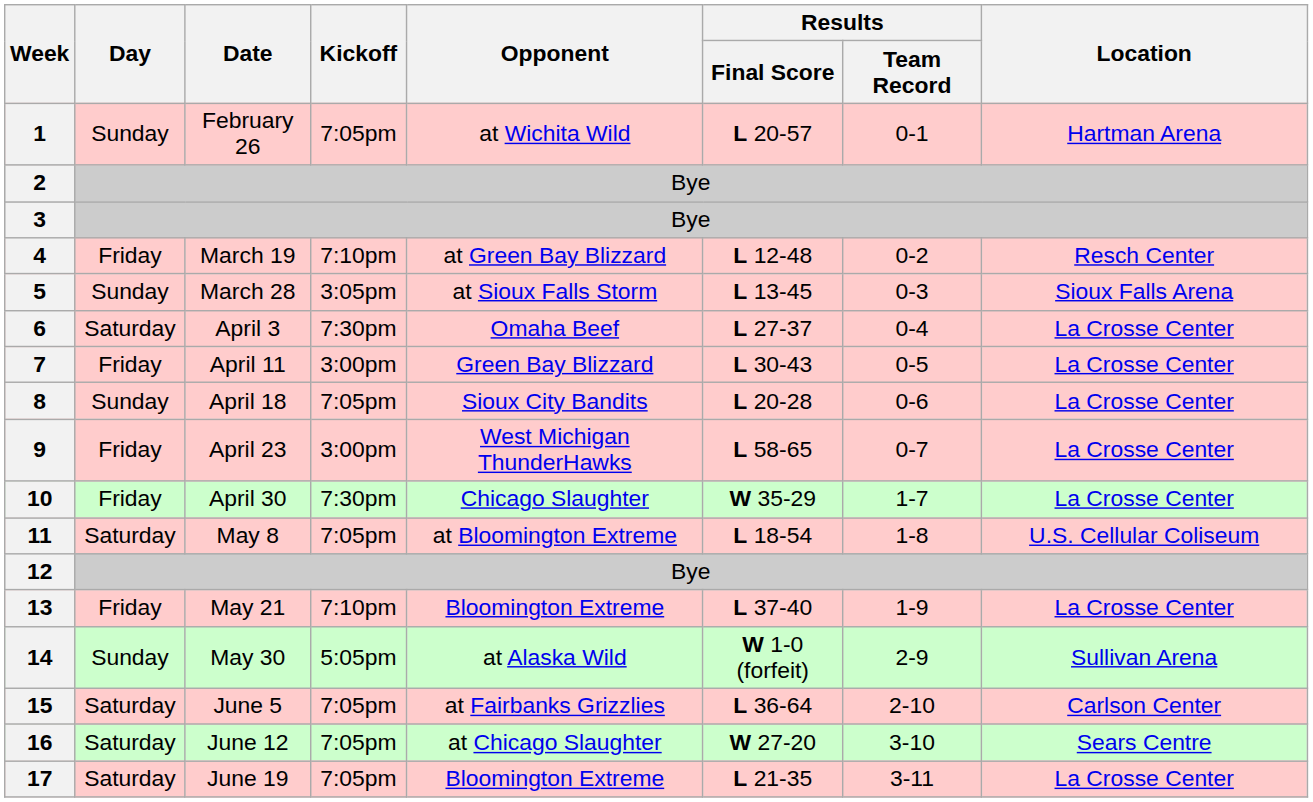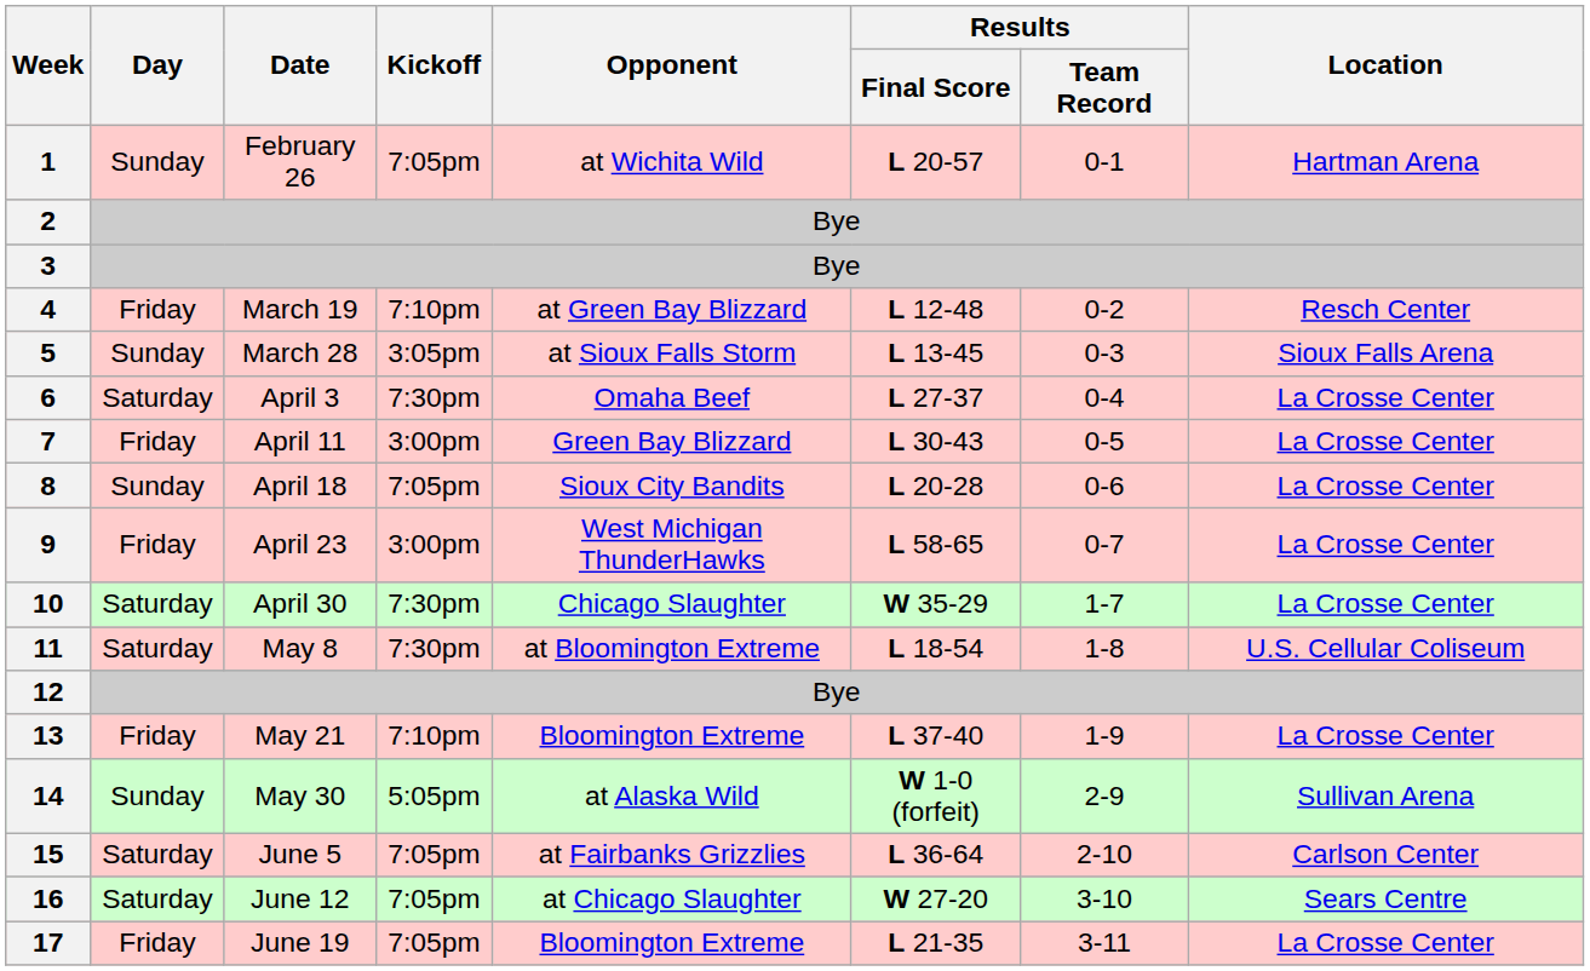 <table class="wikitable">
 <tr>
 <th rowspan="2" width="40">Week</th>
 <th rowspan="2" width="70">Day</th>
 <th rowspan="2" width="80">Date</th>
 <th rowspan="2" width="60">Kickoff</th>
 <th rowspan="2" width="200">Opponent</th>
 <th colspan="2" width="180">Results</th>
 <th rowspan="2" width="220">Location</th>
 </tr>
 <tr>
 <th width="90">Final Score</th>
 <th width="90">Team Record</th>
 </tr>
 <tr align="center" bgcolor="#FFCCCC">
 <th>1</th>
 <td align="center">Sunday</td>
 <td align="center">February 26</td>
 <td align="center">7:05pm</td>
 <td align="center">at <a href='#'>Wichita Wild</a></td>
 <td align="center"><strong>L</strong> 20-57</td>
 <td align="center">0-1</td>
 <td align="center"><a href='#'>Hartman Arena</a></td>
 </tr>
 <tr style="background: #CCCCCC;">
 <th>2</th>
 <td colSpan=7 align="center">Bye</td>
 </tr>
 <tr style="background: #CCCCCC;">
 <th>3</th>
 <td colSpan=7 align="center">Bye</td>
 </tr>
 <tr align="center" bgcolor="#FFCCCC">
 <th>4</th>
 <td align="center">Friday</td>
 <td align="center">March 19</td>
 <td align="center">7:10pm</td>
 <td align="center">at <a href='#'>Green Bay Blizzard</a></td>
 <td align="center"><strong>L</strong> 12-48</td>
 <td align="center">0-2</td>
 <td align="center"><a href='#'>Resch Center</a></td>
 </tr>
 <tr align="center" bgcolor="#FFCCCC">
 <th>5</th>
 <td align="center">Sunday</td>
 <td align="center">March 28</td>
 <td align="center">3:05pm</td>
 <td align="center">at <a href='#'>Sioux Falls Storm</a></td>
 <td align="center"><strong>L</strong> 13-45</td>
 <td align="center">0-3</td>
 <td align="center"><a href='#'>Sioux Falls Arena</a></td>
 </tr>
 <tr align="center" bgcolor="#FFCCCC">
 <th>6</th>
 <td align="center">Saturday</td>
 <td align="center">April 3</td>
 <td align="center">7:30pm</td>
 <td align="center"><a href='#'>Omaha Beef</a></td>
 <td align="center"><strong>L</strong> 27-37</td>
 <td align="center">0-4</td>
 <td align="center"><a href='#'>La Crosse Center</a></td>
 </tr>
 <tr align="center" bgcolor="#FFCCCC">
 <th>7</th>
 <td align="center">Friday</td>
 <td align="center">April 11</td>
 <td align="center">3:00pm</td>
 <td align="center"><a href='#'>Green Bay Blizzard</a></td>
 <td align="center"><strong>L</strong> 30-43</td>
 <td align="center">0-5</td>
 <td align="center"><a href='#'>La Crosse Center</a></td>
 </tr>
 <tr align="center" bgcolor="#FFCCCC">
 <th>8</th>
 <td align="center">Sunday</td>
 <td align="center">April 18</td>
 <td align="center">7:05pm</td>
 <td align="center"><a href='#'>Sioux City Bandits</a></td>
 <td align="center"><strong>L</strong> 20-28</td>
 <td align="center">0-6</td>
 <td align="center"><a href='#'>La Crosse Center</a></td>
 </tr>
 <tr align="center" bgcolor="#FFCCCC">
 <th>9</th>
 <td align="center">Friday</td>
 <td align="center">April 23</td>
 <td align="center">3:00pm</td>
 <td align="center"><a href='#'>West Michigan ThunderHawks</a></td>
 <td align="center"><strong>L</strong> 58-65</td>
 <td align="center">0-7</td>
 <td align="center"><a href='#'>La Crosse Center</a></td>
 </tr>
 <tr align="center" bgcolor="#CCFFCC">
 <th>10</th>
-<td align="center">Friday</td>
+<td align="center">Saturday</td>
 <td align="center">April 30</td>
 <td align="center">7:30pm</td>
 <td align="center"><a href='#'>Chicago Slaughter</a></td>
 <td align="center"><strong>W</strong> 35-29</td>
 <td align="center">1-7</td>
 <td align="center"><a href='#'>La Crosse Center</a></td>
 </tr>
 <tr align="center" bgcolor="#FFCCCC">
 <th>11</th>
 <td align="center">Saturday</td>
 <td align="center">May 8</td>
-<td align="center">7:05pm</td>
+<td align="center">7:30pm</td>
 <td align="center">at <a href='#'>Bloomington Extreme</a></td>
 <td align="center"><strong>L</strong> 18-54</td>
 <td align="center">1-8</td>
 <td align="center"><a href='#'>U.S. Cellular Coliseum</a></td>
 </tr>
 <tr style="background: #CCCCCC;">
 <th>12</th>
 <td colSpan=7 align="center">Bye</td>
 </tr>
 <tr align="center" bgcolor="#FFCCCC">
 <th>13</th>
 <td align="center">Friday</td>
 <td align="center">May 21</td>
 <td align="center">7:10pm</td>
 <td align="center"><a href='#'>Bloomington Extreme</a></td>
 <td align="center"><strong>L</strong> 37-40</td>
 <td align="center">1-9</td>
 <td align="center"><a href='#'>La Crosse Center</a></td>
 </tr>
 <tr align="center" bgcolor="#CCFFCC">
 <th>14</th>
 <td align="center">Sunday</td>
 <td align="center">May 30</td>
 <td align="center">5:05pm</td>
 <td align="center">at <a href='#'>Alaska Wild</a></td>
 <td align="center"><strong>W</strong> 1-0 (forfeit)</td>
 <td align="center">2-9</td>
 <td align="center"><a href='#'>Sullivan Arena</a></td>
 </tr>
 <tr align="center" bgcolor="#FFCCCC">
 <th>15</th>
 <td align="center">Saturday</td>
 <td align="center">June 5</td>
 <td align="center">7:05pm</td>
 <td align="center">at <a href='#'>Fairbanks Grizzlies</a></td>
 <td align="center"><strong>L</strong> 36-64</td>
 <td align="center">2-10</td>
 <td align="center"><a href='#'>Carlson Center</a></td>
 </tr>
 <tr align="center" bgcolor="#CCFFCC">
 <th>16</th>
 <td align="center">Saturday</td>
 <td align="center">June 12</td>
 <td align="center">7:05pm</td>
 <td align="center">at <a href='#'>Chicago Slaughter</a></td>
 <td align="center"><strong>W</strong> 27-20</td>
 <td align="center">3-10</td>
 <td align="center"><a href='#'>Sears Centre</a></td>
 </tr>
 <tr align="center" bgcolor="#FFCCCC">
 <th>17</th>
-<td align="center">Saturday</td>
+<td align="center">Friday</td>
 <td align="center">June 19</td>
 <td align="center">7:05pm</td>
 <td align="center"><a href='#'>Bloomington Extreme</a></td>
 <td align="center"><strong>L</strong> 21-35</td>
 <td align="center">3-11</td>
 <td align="center"><a href='#'>La Crosse Center</a></td>
 </tr>
 </table>
